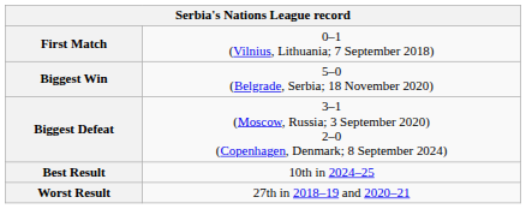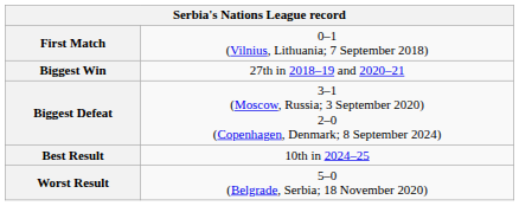 <table class="wikitable collapsible collapsed" style="width:50%;text-align:center">
 <tr>
 <th colspan="2"><strong>Serbia's Nations League record</strong></th>
 </tr>
 <tr>
 <th>First Match</th>
 <td> 0–1 <br>(<a href='#'>Vilnius</a>, Lithuania; 7 September 2018)</td>
 </tr>
 <tr>
 <th>Biggest Win</th>
-<td> 5–0 <br>(<a href='#'>Belgrade</a>, Serbia; 18 November 2020)</td>
+<td>27th in <a href='#'>2018–19</a> and <a href='#'>2020–21</a></td>
 </tr>
 <tr>
 <th>Biggest Defeat</th>
 <td> 3–1 <br> (<a href='#'>Moscow</a>, Russia; 3 September 2020)<br>  2–0 <br> (<a href='#'>Copenhagen</a>, Denmark; 8 September 2024)</td>
 </tr>
 <tr>
 <th>Best Result</th>
 <td>10th in <a href='#'>2024–25</a></td>
 </tr>
 <tr>
 <th>Worst Result</th>
-<td>27th in <a href='#'>2018–19</a> and <a href='#'>2020–21</a></td>
+<td> 5–0 <br>(<a href='#'>Belgrade</a>, Serbia; 18 November 2020)</td>
 </tr>
 </table>
